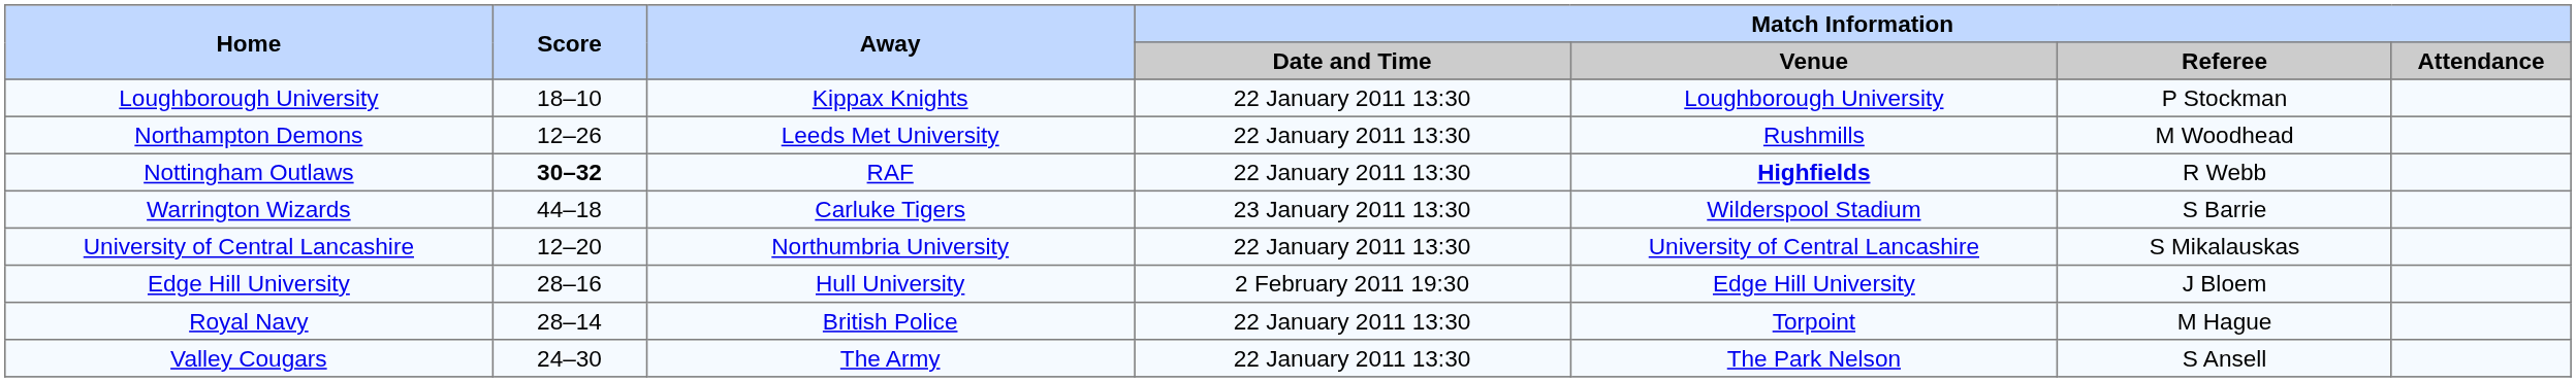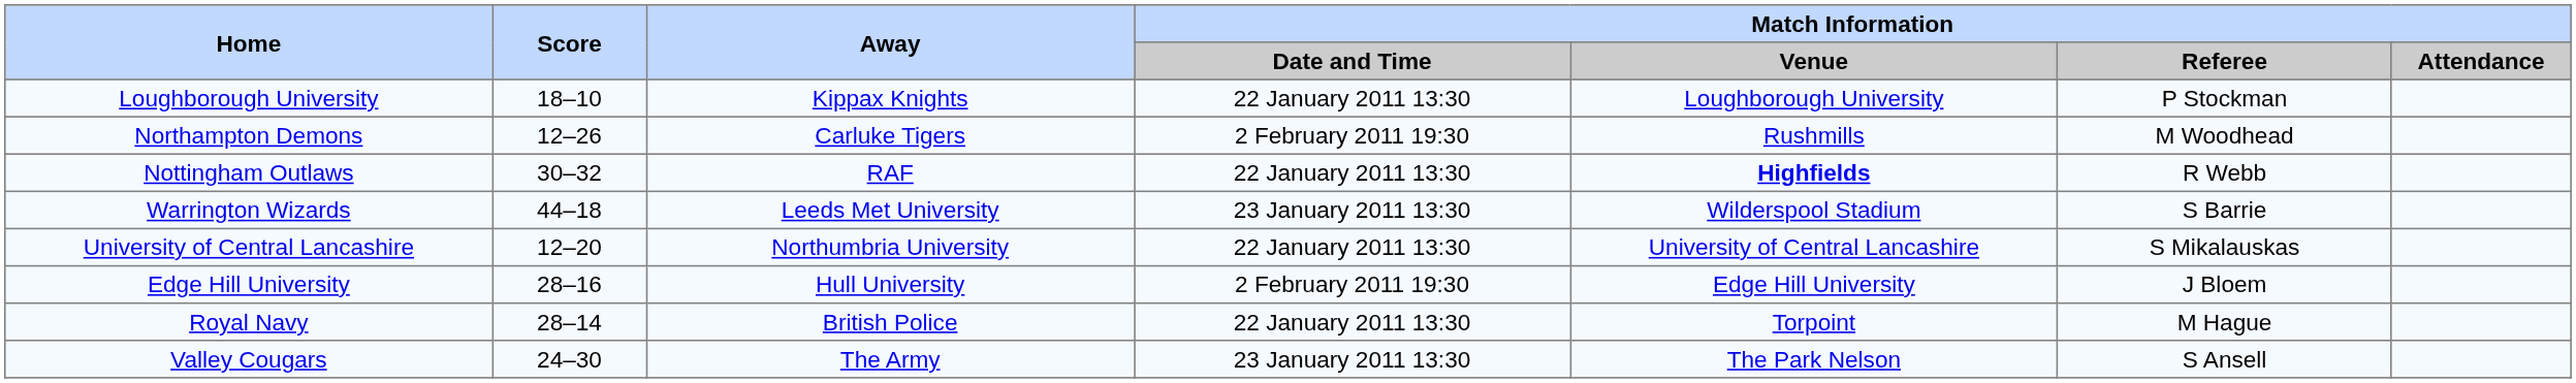 <table border=1 style="border-collapse:collapse; font-size:90%; text-align:center;" cellpadding=3 cellspacing=0 width=100%>
 <tr bgcolor=#C1D8FF>
 <th rowspan=2 width=19%>Home</th>
 <th rowspan=2 width=6%>Score</th>
 <th rowspan=2 width=19%>Away</th>
 <th colspan=6>Match Information</th>
 </tr>
 <tr bgcolor=#CCCCCC>
 <th width=17%>Date and Time</th>
 <th width=19%>Venue</th>
 <th width=13%>Referee</th>
 <th width=7%>Attendance</th>
 </tr>
 <tr bgcolor=#F5FAFF>
 <td><a href='#'>Loughborough University</a></td>
 <td>18–10</td>
 <td><a href='#'>Kippax Knights</a></td>
 <td>22 January 2011 13:30</td>
 <td><a href='#'>Loughborough University</a></td>
 <td>P Stockman</td>
 <td></td>
 </tr>
 <tr bgcolor=#F5FAFF>
 <td><a href='#'>Northampton Demons</a></td>
 <td>12–26</td>
-<td><a href='#'>Leeds Met University</a></td>
-<td>22 January 2011 13:30</td>
+<td><a href='#'>Carluke Tigers</a></td>
+<td>2 February 2011 19:30</td>
 <td><a href='#'>Rushmills</a></td>
 <td>M Woodhead</td>
 <td></td>
 </tr>
 <tr bgcolor=#F5FAFF>
 <td><a href='#'>Nottingham Outlaws</a></td>
-<td><strong>30–32</strong></td>
+<td>30–32</td>
 <td><a href='#'>RAF</a></td>
 <td>22 January 2011 13:30</td>
 <td><strong><a href='#'>Highfields</a></strong></td>
 <td>R Webb</td>
 <td></td>
 </tr>
 <tr bgcolor=#F5FAFF>
 <td><a href='#'>Warrington Wizards</a></td>
 <td>44–18</td>
-<td><a href='#'>Carluke Tigers</a></td>
+<td><a href='#'>Leeds Met University</a></td>
 <td>23 January 2011 13:30</td>
 <td><a href='#'>Wilderspool Stadium</a></td>
 <td>S Barrie</td>
 <td></td>
 </tr>
 <tr bgcolor=#F5FAFF>
 <td><a href='#'>University of Central Lancashire</a></td>
 <td>12–20</td>
 <td><a href='#'>Northumbria University</a></td>
 <td>22 January 2011 13:30</td>
 <td><a href='#'>University of Central Lancashire</a></td>
 <td>S Mikalauskas</td>
 <td></td>
 </tr>
 <tr bgcolor=#F5FAFF>
 <td><a href='#'>Edge Hill University</a></td>
 <td>28–16</td>
 <td><a href='#'>Hull University</a></td>
 <td>2 February 2011 19:30</td>
 <td><a href='#'>Edge Hill University</a></td>
 <td>J Bloem</td>
 <td></td>
 </tr>
 <tr bgcolor=#F5FAFF>
 <td><a href='#'>Royal Navy</a></td>
 <td>28–14</td>
 <td><a href='#'>British Police</a></td>
 <td>22 January 2011 13:30</td>
 <td><a href='#'>Torpoint</a></td>
 <td>M Hague</td>
 <td></td>
 </tr>
 <tr bgcolor=#F5FAFF>
 <td><a href='#'>Valley Cougars</a></td>
 <td>24–30</td>
 <td><a href='#'>The Army</a></td>
-<td>22 January 2011 13:30</td>
+<td>23 January 2011 13:30</td>
 <td><a href='#'>The Park Nelson</a></td>
 <td>S Ansell</td>
 <td></td>
 </tr>
 </table>
